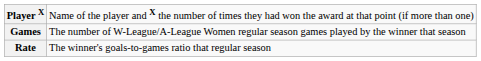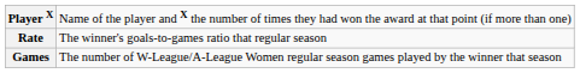 <table class="wikitable plainrowheaders">
 <tr>
 <th scope="row"><strong>Player <sup>X</sup></strong></th>
 <td>Name of the player and <strong><sup>X</sup></strong> the number of times they had won the award at that point (if more than one)</td>
 </tr>
 <tr>
+<th scope="row" style="text-align:center"><strong>Rate</strong></th>
+<td>The winner's goals-to-games ratio that regular season</td>
+</tr>
+<tr>
 <th scope="row" style="text-align:center"><strong>Games</strong></th>
 <td>The number of W-League/A-League Women regular season games played by the winner that season</td>
 </tr>
-<tr>
-<th scope="row" style="text-align:center"><strong>Rate</strong></th>
-<td>The winner's goals-to-games ratio that regular season</td>
-</tr>
 </table>
